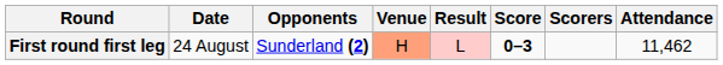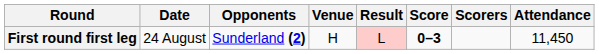 <table class="wikitable" style="text-align:center">
 <tr>
 <th>Round</th>
 <th>Date</th>
 <th>Opponents</th>
 <th>Venue</th>
 <th>Result</th>
 <th>Score</th>
 <th>Scorers</th>
 <th>Attendance</th>
 </tr>
 <tr>
 <th>First round first leg</th>
 <td>24 August</td>
 <td><a href='#'>Sunderland</a> <strong>(<a href='#'>2</a>)</strong></td>
-<td style="background: lightsalmon;">H</td>
+<td>H</td>
 <td style="background-color:#FFCCCC">L</td>
 <td><strong>0–3</strong></td>
 <td align="left"></td>
-<td>11,462</td>
+<td>11,450</td>
 </tr>
 </table>
